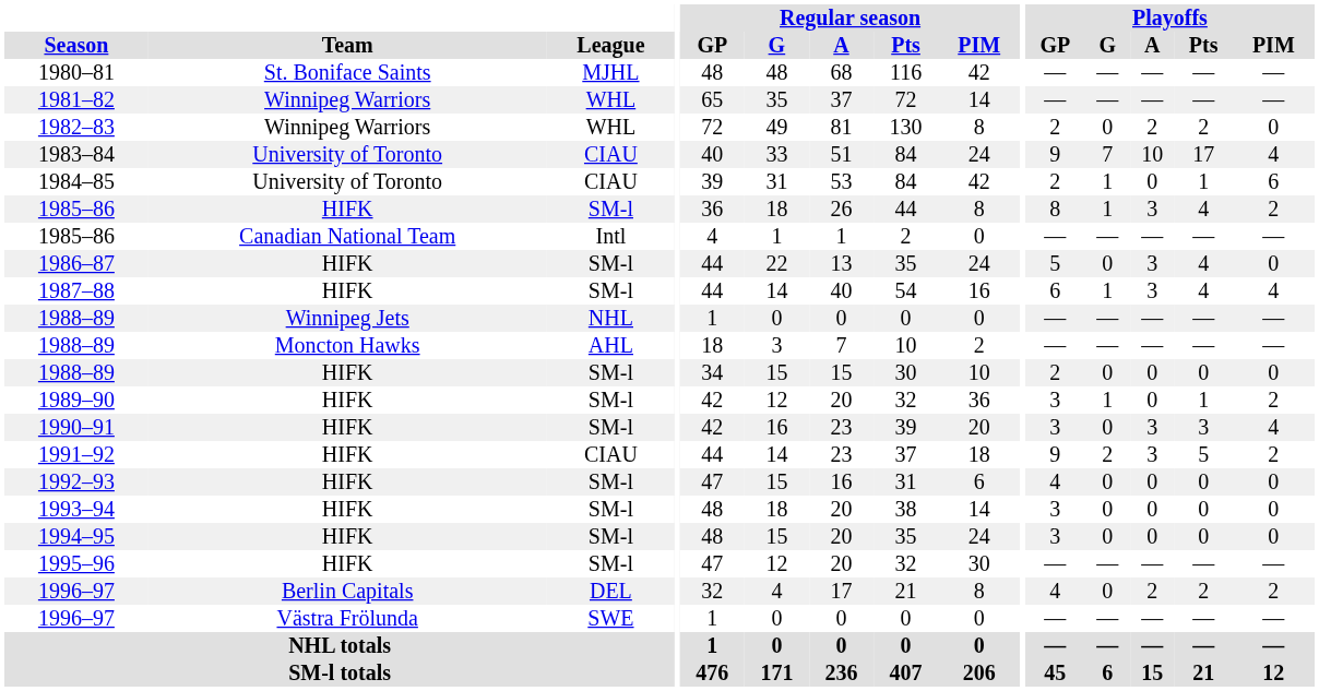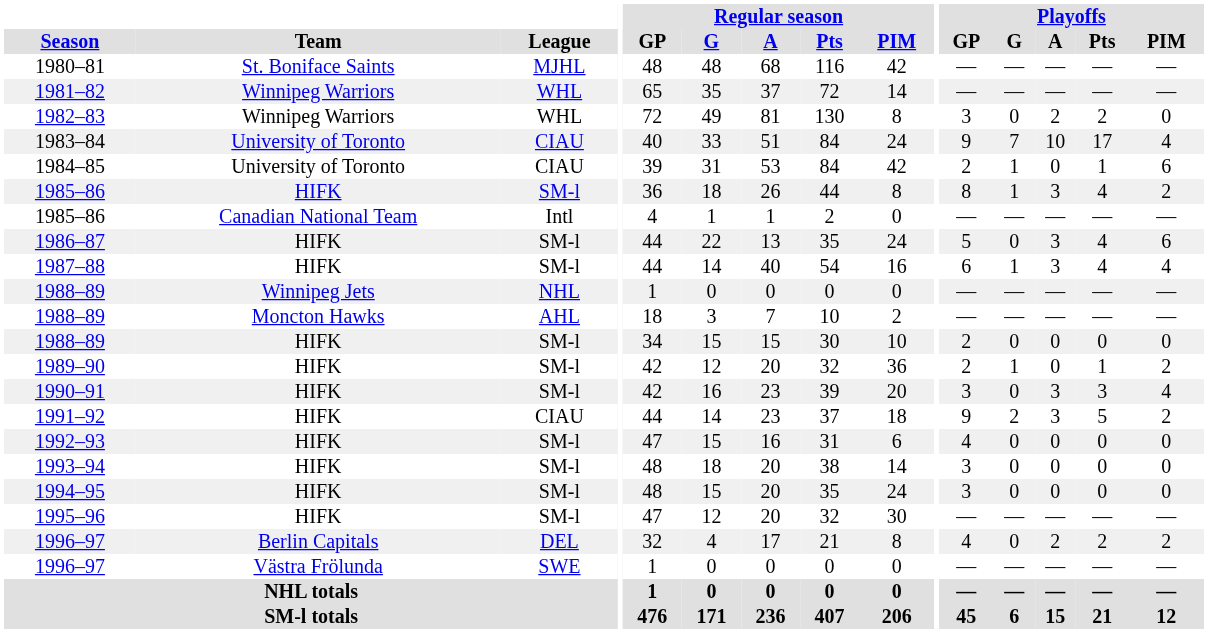 <table border="0" cellpadding="1" cellspacing="0" style="text-align:center; width:60em">
 <tr bgcolor="#e0e0e0">
 <th colspan="3" bgcolor="#ffffff"></th>
 <th rowspan="100" bgcolor="#ffffff"></th>
 <th colspan="5"><a href='#'>Regular season</a></th>
 <th rowspan="100" bgcolor="#ffffff"></th>
 <th colspan="5"><a href='#'>Playoffs</a></th>
 </tr>
 <tr bgcolor="#e0e0e0">
 <th><a href='#'>Season</a></th>
 <th>Team</th>
 <th>League</th>
 <th>GP</th>
 <th><a href='#'>G</a></th>
 <th><a href='#'>A</a></th>
 <th><a href='#'>Pts</a></th>
 <th><a href='#'>PIM</a></th>
 <th>GP</th>
 <th>G</th>
 <th>A</th>
 <th>Pts</th>
 <th>PIM</th>
 </tr>
 <tr>
 <td>1980–81</td>
 <td><a href='#'>St. Boniface Saints</a></td>
 <td><a href='#'>MJHL</a></td>
 <td>48</td>
 <td>48</td>
 <td>68</td>
 <td>116</td>
 <td>42</td>
 <td>—</td>
 <td>—</td>
 <td>—</td>
 <td>—</td>
 <td>—</td>
 </tr>
 <tr bgcolor="#f0f0f0">
 <td><a href='#'>1981–82</a></td>
 <td><a href='#'>Winnipeg Warriors</a></td>
 <td><a href='#'>WHL</a></td>
 <td>65</td>
 <td>35</td>
 <td>37</td>
 <td>72</td>
 <td>14</td>
 <td>—</td>
 <td>—</td>
 <td>—</td>
 <td>—</td>
 <td>—</td>
 </tr>
 <tr>
 <td><a href='#'>1982–83</a></td>
 <td>Winnipeg Warriors</td>
 <td>WHL</td>
 <td>72</td>
 <td>49</td>
 <td>81</td>
 <td>130</td>
 <td>8</td>
-<td>2</td>
+<td>3</td>
 <td>0</td>
 <td>2</td>
 <td>2</td>
 <td>0</td>
 </tr>
 <tr bgcolor="#f0f0f0">
 <td>1983–84</td>
 <td><a href='#'>University of Toronto</a></td>
 <td><a href='#'>CIAU</a></td>
 <td>40</td>
 <td>33</td>
 <td>51</td>
 <td>84</td>
 <td>24</td>
 <td>9</td>
 <td>7</td>
 <td>10</td>
 <td>17</td>
 <td>4</td>
 </tr>
 <tr>
 <td>1984–85</td>
 <td>University of Toronto</td>
 <td>CIAU</td>
 <td>39</td>
 <td>31</td>
 <td>53</td>
 <td>84</td>
 <td>42</td>
 <td>2</td>
 <td>1</td>
 <td>0</td>
 <td>1</td>
 <td>6</td>
 </tr>
 <tr bgcolor="#f0f0f0">
 <td><a href='#'>1985–86</a></td>
 <td><a href='#'>HIFK</a></td>
 <td><a href='#'>SM-l</a></td>
 <td>36</td>
 <td>18</td>
 <td>26</td>
 <td>44</td>
 <td>8</td>
 <td>8</td>
 <td>1</td>
 <td>3</td>
 <td>4</td>
 <td>2</td>
 </tr>
 <tr>
 <td>1985–86</td>
 <td><a href='#'>Canadian National Team</a></td>
 <td>Intl</td>
 <td>4</td>
 <td>1</td>
 <td>1</td>
 <td>2</td>
 <td>0</td>
 <td>—</td>
 <td>—</td>
 <td>—</td>
 <td>—</td>
 <td>—</td>
 </tr>
 <tr bgcolor="#f0f0f0">
 <td><a href='#'>1986–87</a></td>
 <td>HIFK</td>
 <td>SM-l</td>
 <td>44</td>
 <td>22</td>
 <td>13</td>
 <td>35</td>
 <td>24</td>
 <td>5</td>
 <td>0</td>
 <td>3</td>
 <td>4</td>
-<td>0</td>
+<td>6</td>
 </tr>
 <tr>
 <td><a href='#'>1987–88</a></td>
 <td>HIFK</td>
 <td>SM-l</td>
 <td>44</td>
 <td>14</td>
 <td>40</td>
 <td>54</td>
 <td>16</td>
 <td>6</td>
 <td>1</td>
 <td>3</td>
 <td>4</td>
 <td>4</td>
 </tr>
 <tr bgcolor="#f0f0f0">
 <td><a href='#'>1988–89</a></td>
 <td><a href='#'>Winnipeg Jets</a></td>
 <td><a href='#'>NHL</a></td>
 <td>1</td>
 <td>0</td>
 <td>0</td>
 <td>0</td>
 <td>0</td>
 <td>—</td>
 <td>—</td>
 <td>—</td>
 <td>—</td>
 <td>—</td>
 </tr>
 <tr>
 <td><a href='#'>1988–89</a></td>
 <td><a href='#'>Moncton Hawks</a></td>
 <td><a href='#'>AHL</a></td>
 <td>18</td>
 <td>3</td>
 <td>7</td>
 <td>10</td>
 <td>2</td>
 <td>—</td>
 <td>—</td>
 <td>—</td>
 <td>—</td>
 <td>—</td>
 </tr>
 <tr bgcolor="#f0f0f0">
 <td><a href='#'>1988–89</a></td>
 <td>HIFK</td>
 <td>SM-l</td>
 <td>34</td>
 <td>15</td>
 <td>15</td>
 <td>30</td>
 <td>10</td>
 <td>2</td>
 <td>0</td>
 <td>0</td>
 <td>0</td>
 <td>0</td>
 </tr>
 <tr>
 <td><a href='#'>1989–90</a></td>
 <td>HIFK</td>
 <td>SM-l</td>
 <td>42</td>
 <td>12</td>
 <td>20</td>
 <td>32</td>
 <td>36</td>
-<td>3</td>
+<td>2</td>
 <td>1</td>
 <td>0</td>
 <td>1</td>
 <td>2</td>
 </tr>
 <tr bgcolor="#f0f0f0">
 <td><a href='#'>1990–91</a></td>
 <td>HIFK</td>
 <td>SM-l</td>
 <td>42</td>
 <td>16</td>
 <td>23</td>
 <td>39</td>
 <td>20</td>
 <td>3</td>
 <td>0</td>
 <td>3</td>
 <td>3</td>
 <td>4</td>
 </tr>
 <tr>
 <td><a href='#'>1991–92</a></td>
 <td>HIFK</td>
 <td>CIAU</td>
 <td>44</td>
 <td>14</td>
 <td>23</td>
 <td>37</td>
 <td>18</td>
 <td>9</td>
 <td>2</td>
 <td>3</td>
 <td>5</td>
 <td>2</td>
 </tr>
 <tr bgcolor="#f0f0f0">
 <td><a href='#'>1992–93</a></td>
 <td>HIFK</td>
 <td>SM-l</td>
 <td>47</td>
 <td>15</td>
 <td>16</td>
 <td>31</td>
 <td>6</td>
 <td>4</td>
 <td>0</td>
 <td>0</td>
 <td>0</td>
 <td>0</td>
 </tr>
 <tr>
 <td><a href='#'>1993–94</a></td>
 <td>HIFK</td>
 <td>SM-l</td>
 <td>48</td>
 <td>18</td>
 <td>20</td>
 <td>38</td>
 <td>14</td>
 <td>3</td>
 <td>0</td>
 <td>0</td>
 <td>0</td>
 <td>0</td>
 </tr>
 <tr bgcolor="#f0f0f0">
 <td><a href='#'>1994–95</a></td>
 <td>HIFK</td>
 <td>SM-l</td>
 <td>48</td>
 <td>15</td>
 <td>20</td>
 <td>35</td>
 <td>24</td>
 <td>3</td>
 <td>0</td>
 <td>0</td>
 <td>0</td>
 <td>0</td>
 </tr>
 <tr>
 <td><a href='#'>1995–96</a></td>
 <td>HIFK</td>
 <td>SM-l</td>
 <td>47</td>
 <td>12</td>
 <td>20</td>
 <td>32</td>
 <td>30</td>
 <td>—</td>
 <td>—</td>
 <td>—</td>
 <td>—</td>
 <td>—</td>
 </tr>
 <tr bgcolor="#f0f0f0">
 <td><a href='#'>1996–97</a></td>
 <td><a href='#'>Berlin Capitals</a></td>
 <td><a href='#'>DEL</a></td>
 <td>32</td>
 <td>4</td>
 <td>17</td>
 <td>21</td>
 <td>8</td>
 <td>4</td>
 <td>0</td>
 <td>2</td>
 <td>2</td>
 <td>2</td>
 </tr>
 <tr>
 <td><a href='#'>1996–97</a></td>
 <td><a href='#'>Västra Frölunda</a></td>
 <td><a href='#'>SWE</a></td>
 <td>1</td>
 <td>0</td>
 <td>0</td>
 <td>0</td>
 <td>0</td>
 <td>—</td>
 <td>—</td>
 <td>—</td>
 <td>—</td>
 <td>—</td>
 </tr>
 <tr bgcolor="#e0e0e0">
 <th colspan="3">NHL totals</th>
 <th>1</th>
 <th>0</th>
 <th>0</th>
 <th>0</th>
 <th>0</th>
 <th>—</th>
 <th>—</th>
 <th>—</th>
 <th>—</th>
 <th>—</th>
 </tr>
 <tr bgcolor="#e0e0e0">
 <th colspan="3">SM-l totals</th>
 <th>476</th>
 <th>171</th>
 <th>236</th>
 <th>407</th>
 <th>206</th>
 <th>45</th>
 <th>6</th>
 <th>15</th>
 <th>21</th>
 <th>12</th>
 </tr>
 </table>
